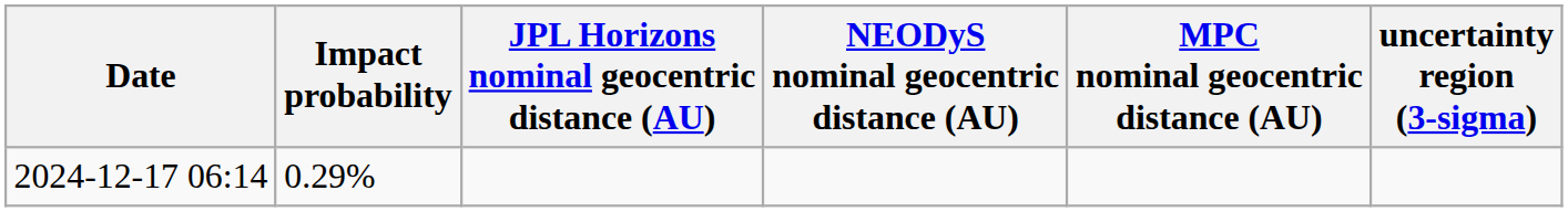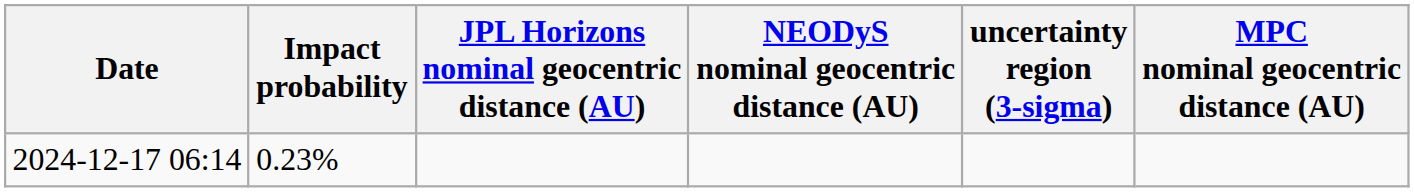 <table class="wikitable sortable" style="font-size: 0.9em;">
 <tr>
 <th>Date</th>
 <th>Impact<br>probability</th>
 <th><a href='#'>JPL Horizons</a><br><a href='#'>nominal</a> geocentric<br>distance (<a href='#'>AU</a>)</th>
 <th><a href='#'>NEODyS</a><br>nominal geocentric<br>distance (AU)</th>
+<th>uncertainty<br>region<br>(<a href='#'>3-sigma</a>)</th>
 <th><a href='#'>MPC</a><br>nominal geocentric<br>distance (AU)</th>
-<th>uncertainty<br>region<br>(<a href='#'>3-sigma</a>)</th>
 </tr>
 <tr>
 <td>2024-12-17 06:14</td>
-<td>0.29%</td>
+<td>0.23%</td>
 <td></td>
 <td></td>
 <td></td>
 <td></td>
 </tr>
 </table>
